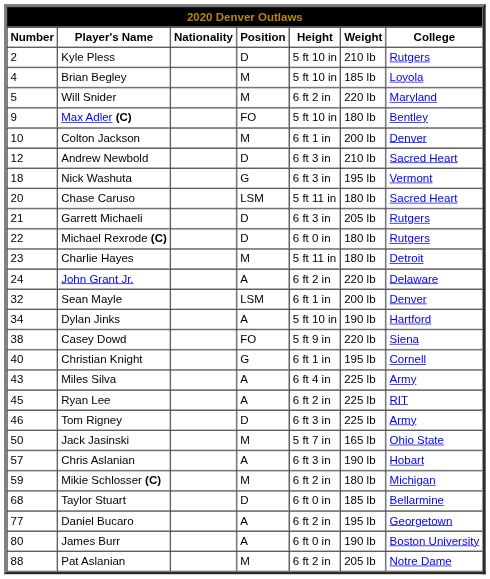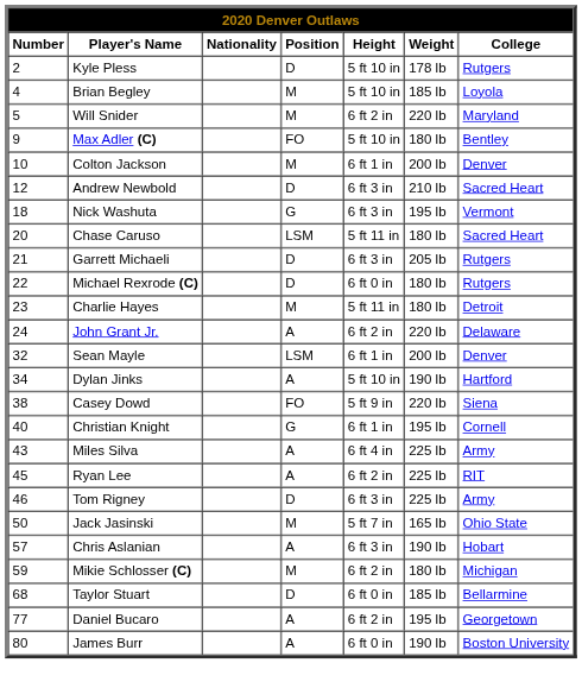 <table align=left border=4 cellspacing=0 cellpadding=4>
 <tr>
 <th align="center" colspan="7" bgcolor=black style="color:darkgoldenrod"><strong>2020 Denver Outlaws</strong></th>
 </tr>
 <tr>
 </tr>
 <tr>
 <th align="center" colspan="1">Number</th>
 <th align="center" colspan="1">Player's Name</th>
 <th align="center" colspan="1">Nationality</th>
 <th align="center" colspan="1">Position</th>
 <th align="center" colspan="1">Height</th>
 <th align="center" colspan="1">Weight</th>
 <th align="center" colspan="1">College</th>
 </tr>
 <tr>
 <td>2</td>
 <td>Kyle Pless</td>
 <td></td>
 <td>D</td>
 <td>5 ft 10 in</td>
-<td>210 lb</td>
+<td>178 lb</td>
 <td><a href='#'>Rutgers</a></td>
 </tr>
 <tr>
 <td>4</td>
 <td>Brian Begley</td>
 <td></td>
 <td>M</td>
 <td>5 ft 10 in</td>
 <td>185 lb</td>
 <td><a href='#'>Loyola</a></td>
 </tr>
 <tr>
 <td>5</td>
 <td>Will Snider</td>
 <td></td>
 <td>M</td>
 <td>6 ft 2 in</td>
 <td>220 lb</td>
 <td><a href='#'>Maryland</a></td>
 </tr>
 <tr>
 <td>9</td>
 <td><a href='#'>Max Adler</a> <strong>(C)</strong></td>
 <td></td>
 <td>FO</td>
 <td>5 ft 10 in</td>
 <td>180 lb</td>
 <td><a href='#'>Bentley</a></td>
 </tr>
 <tr>
 <td>10</td>
 <td>Colton Jackson</td>
 <td></td>
 <td>M</td>
 <td>6 ft 1 in</td>
 <td>200 lb</td>
 <td><a href='#'>Denver</a></td>
 </tr>
 <tr>
 <td>12</td>
 <td>Andrew Newbold</td>
 <td></td>
 <td>D</td>
 <td>6 ft 3 in</td>
 <td>210 lb</td>
 <td><a href='#'>Sacred Heart</a></td>
 </tr>
 <tr>
 <td>18</td>
 <td>Nick Washuta</td>
 <td></td>
 <td>G</td>
 <td>6 ft 3 in</td>
 <td>195 lb</td>
 <td><a href='#'>Vermont</a></td>
 </tr>
 <tr>
 <td>20</td>
 <td>Chase Caruso</td>
 <td></td>
 <td>LSM</td>
 <td>5 ft 11 in</td>
 <td>180 lb</td>
 <td><a href='#'>Sacred Heart</a></td>
 </tr>
 <tr>
 <td>21</td>
 <td>Garrett Michaeli</td>
 <td></td>
 <td>D</td>
 <td>6 ft 3 in</td>
 <td>205 lb</td>
 <td><a href='#'>Rutgers</a></td>
 </tr>
 <tr>
 <td>22</td>
 <td>Michael Rexrode <strong>(C)</strong></td>
 <td></td>
 <td>D</td>
 <td>6 ft 0 in</td>
 <td>180 lb</td>
 <td><a href='#'>Rutgers</a></td>
 </tr>
 <tr>
 <td>23</td>
 <td>Charlie Hayes</td>
 <td></td>
 <td>M</td>
 <td>5 ft 11 in</td>
 <td>180 lb</td>
 <td><a href='#'>Detroit</a></td>
 </tr>
 <tr>
 <td>24</td>
 <td><a href='#'>John Grant Jr.</a></td>
 <td></td>
 <td>A</td>
 <td>6 ft 2 in</td>
 <td>220 lb</td>
 <td><a href='#'>Delaware</a></td>
 </tr>
 <tr>
 <td>32</td>
 <td>Sean Mayle</td>
 <td></td>
 <td>LSM</td>
 <td>6 ft 1 in</td>
 <td>200 lb</td>
 <td><a href='#'>Denver</a></td>
 </tr>
 <tr>
 <td>34</td>
 <td>Dylan Jinks</td>
 <td></td>
 <td>A</td>
 <td>5 ft 10 in</td>
 <td>190 lb</td>
 <td><a href='#'>Hartford</a></td>
 </tr>
 <tr>
 <td>38</td>
 <td>Casey Dowd</td>
 <td></td>
 <td>FO</td>
 <td>5 ft 9 in</td>
 <td>220 lb</td>
 <td><a href='#'>Siena</a></td>
 </tr>
 <tr>
 <td>40</td>
 <td>Christian Knight</td>
 <td></td>
 <td>G</td>
 <td>6 ft 1 in</td>
 <td>195 lb</td>
 <td><a href='#'>Cornell</a></td>
 </tr>
 <tr>
 <td>43</td>
 <td>Miles Silva</td>
 <td></td>
 <td>A</td>
 <td>6 ft 4 in</td>
 <td>225 lb</td>
 <td><a href='#'>Army</a></td>
 </tr>
 <tr>
 <td>45</td>
 <td>Ryan Lee</td>
 <td></td>
 <td>A</td>
 <td>6 ft 2 in</td>
 <td>225 lb</td>
 <td><a href='#'>RIT</a></td>
 </tr>
 <tr>
 <td>46</td>
 <td>Tom Rigney</td>
 <td></td>
 <td>D</td>
 <td>6 ft 3 in</td>
 <td>225 lb</td>
 <td><a href='#'>Army</a></td>
 </tr>
 <tr>
 <td>50</td>
 <td>Jack Jasinski</td>
 <td></td>
 <td>M</td>
 <td>5 ft 7 in</td>
 <td>165 lb</td>
 <td><a href='#'>Ohio State</a></td>
 </tr>
 <tr>
 <td>57</td>
 <td>Chris Aslanian</td>
 <td></td>
 <td>A</td>
 <td>6 ft 3 in</td>
 <td>190 lb</td>
 <td><a href='#'>Hobart</a></td>
 </tr>
 <tr>
 <td>59</td>
 <td>Mikie Schlosser <strong>(C)</strong></td>
 <td></td>
 <td>M</td>
 <td>6 ft 2 in</td>
 <td>180 lb</td>
 <td><a href='#'>Michigan</a></td>
 </tr>
 <tr>
 <td>68</td>
 <td>Taylor Stuart</td>
 <td></td>
 <td>D</td>
 <td>6 ft 0 in</td>
 <td>185 lb</td>
 <td><a href='#'>Bellarmine</a></td>
 </tr>
 <tr>
 <td>77</td>
 <td>Daniel Bucaro</td>
 <td></td>
 <td>A</td>
 <td>6 ft 2 in</td>
 <td>195 lb</td>
 <td><a href='#'>Georgetown</a></td>
 </tr>
 <tr>
 <td>80</td>
 <td>James Burr</td>
 <td></td>
 <td>A</td>
 <td>6 ft 0 in</td>
 <td>190 lb</td>
 <td><a href='#'>Boston University</a></td>
 </tr>
 <tr>
-<td>88</td>
-<td>Pat Aslanian</td>
-<td></td>
-<td>M</td>
-<td>6 ft 2 in</td>
-<td>205 lb</td>
-<td><a href='#'>Notre Dame</a></td>
-</tr>
-<tr>
 </tr>
 </table>
